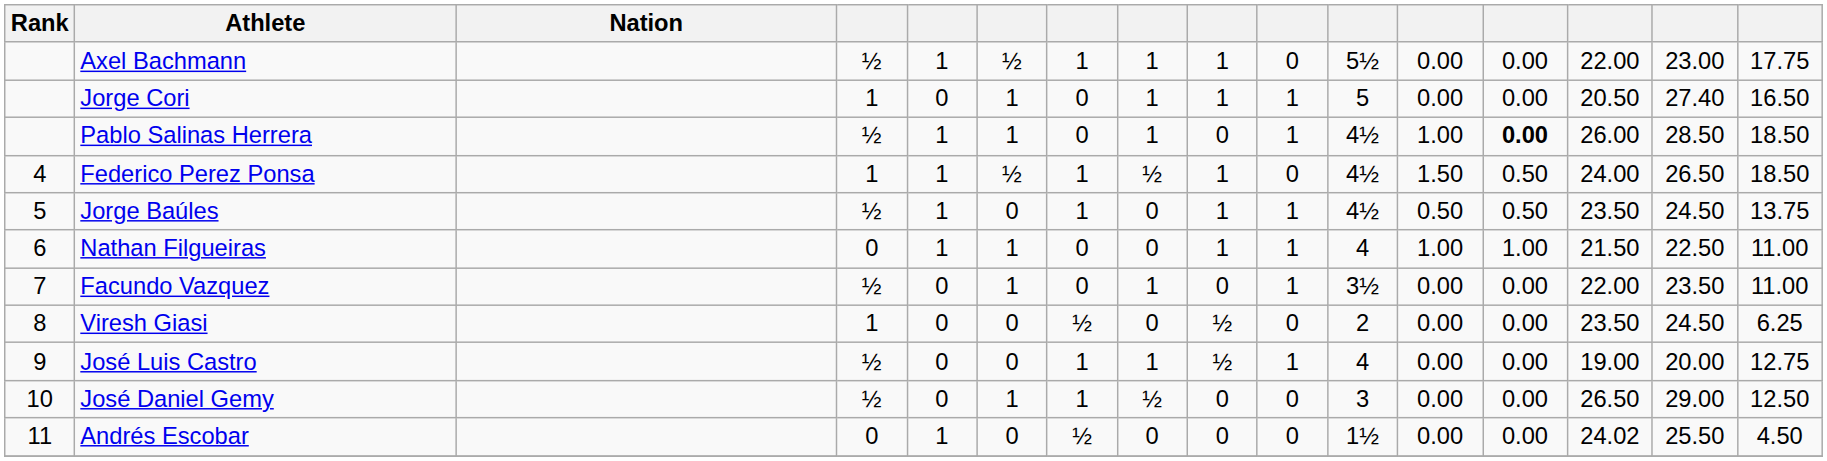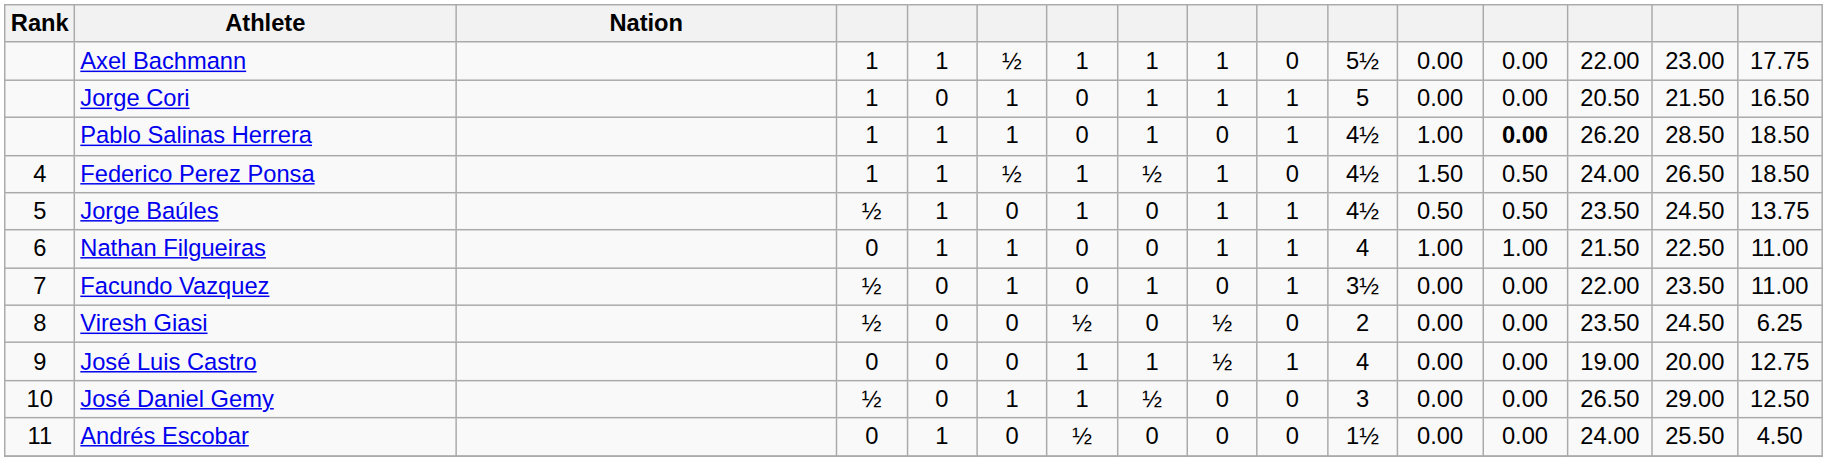 <table class=wikitable style="text-align:center">
 <tr>
 <th width=40>Rank</th>
 <th width=250>Athlete</th>
 <th width=250>Nation</th>
 <th width=40></th>
 <th width=40></th>
 <th width=40></th>
 <th width=40></th>
 <th width=40></th>
 <th width=40></th>
 <th width=40></th>
 <th width=40></th>
 <th width=50></th>
 <th width=50></th>
 <th width=50></th>
 <th width=50></th>
 <th width=50></th>
 </tr>
 <tr>
 <td></td>
 <td align=left><a href='#'>Axel Bachmann</a></td>
 <td align=left></td>
-<td>½</td>
+<td>1</td>
 <td>1</td>
 <td>½</td>
 <td>1</td>
 <td>1</td>
 <td>1</td>
 <td>0</td>
 <td>5½</td>
 <td>0.00</td>
 <td>0.00</td>
 <td>22.00</td>
 <td>23.00</td>
 <td>17.75</td>
 </tr>
 <tr>
 <td></td>
 <td align=left><a href='#'>Jorge Cori</a></td>
 <td align=left></td>
 <td>1</td>
 <td>0</td>
 <td>1</td>
 <td>0</td>
 <td>1</td>
 <td>1</td>
 <td>1</td>
 <td>5</td>
 <td>0.00</td>
 <td>0.00</td>
 <td>20.50</td>
-<td>27.40</td>
+<td>21.50</td>
 <td>16.50</td>
 </tr>
 <tr>
 <td></td>
 <td align=left><a href='#'>Pablo Salinas Herrera</a></td>
 <td align=left></td>
-<td>½</td>
+<td>1</td>
 <td>1</td>
 <td>1</td>
 <td>0</td>
 <td>1</td>
 <td>0</td>
 <td>1</td>
 <td>4½</td>
 <td>1.00</td>
 <td><strong>0.00</strong></td>
-<td>26.00</td>
+<td>26.20</td>
 <td>28.50</td>
 <td>18.50</td>
 </tr>
 <tr>
 <td>4</td>
 <td align=left><a href='#'>Federico Perez Ponsa</a></td>
 <td align=left></td>
 <td>1</td>
 <td>1</td>
 <td>½</td>
 <td>1</td>
 <td>½</td>
 <td>1</td>
 <td>0</td>
 <td>4½</td>
 <td>1.50</td>
 <td>0.50</td>
 <td>24.00</td>
 <td>26.50</td>
 <td>18.50</td>
 </tr>
 <tr>
 <td>5</td>
 <td align=left><a href='#'>Jorge Baúles</a></td>
 <td align=left></td>
 <td>½</td>
 <td>1</td>
 <td>0</td>
 <td>1</td>
 <td>0</td>
 <td>1</td>
 <td>1</td>
 <td>4½</td>
 <td>0.50</td>
 <td>0.50</td>
 <td>23.50</td>
 <td>24.50</td>
 <td>13.75</td>
 </tr>
 <tr>
 <td>6</td>
 <td align=left><a href='#'>Nathan Filgueiras</a></td>
 <td align=left></td>
 <td>0</td>
 <td>1</td>
 <td>1</td>
 <td>0</td>
 <td>0</td>
 <td>1</td>
 <td>1</td>
 <td>4</td>
 <td>1.00</td>
 <td>1.00</td>
 <td>21.50</td>
 <td>22.50</td>
 <td>11.00</td>
 </tr>
 <tr>
 <td>7</td>
 <td align=left><a href='#'>Facundo Vazquez</a></td>
 <td align=left></td>
 <td>½</td>
 <td>0</td>
 <td>1</td>
 <td>0</td>
 <td>1</td>
 <td>0</td>
 <td>1</td>
 <td>3½</td>
 <td>0.00</td>
 <td>0.00</td>
 <td>22.00</td>
 <td>23.50</td>
 <td>11.00</td>
 </tr>
 <tr>
 <td>8</td>
 <td align=left><a href='#'>Viresh Giasi</a></td>
 <td align=left></td>
-<td>1</td>
+<td>½</td>
 <td>0</td>
 <td>0</td>
 <td>½</td>
 <td>0</td>
 <td>½</td>
 <td>0</td>
 <td>2</td>
 <td>0.00</td>
 <td>0.00</td>
 <td>23.50</td>
 <td>24.50</td>
 <td>6.25</td>
 </tr>
 <tr>
 <td>9</td>
 <td align=left><a href='#'>José Luis Castro</a></td>
 <td align=left></td>
-<td>½</td>
+<td>0</td>
 <td>0</td>
 <td>0</td>
 <td>1</td>
 <td>1</td>
 <td>½</td>
 <td>1</td>
 <td>4</td>
 <td>0.00</td>
 <td>0.00</td>
 <td>19.00</td>
 <td>20.00</td>
 <td>12.75</td>
 </tr>
 <tr>
 <td>10</td>
 <td align=left><a href='#'>José Daniel Gemy</a></td>
 <td align=left></td>
 <td>½</td>
 <td>0</td>
 <td>1</td>
 <td>1</td>
 <td>½</td>
 <td>0</td>
 <td>0</td>
 <td>3</td>
 <td>0.00</td>
 <td>0.00</td>
 <td>26.50</td>
 <td>29.00</td>
 <td>12.50</td>
 </tr>
 <tr>
 <td>11</td>
 <td align=left><a href='#'>Andrés Escobar</a></td>
 <td align=left></td>
 <td>0</td>
 <td>1</td>
 <td>0</td>
 <td>½</td>
 <td>0</td>
 <td>0</td>
 <td>0</td>
 <td>1½</td>
 <td>0.00</td>
 <td>0.00</td>
-<td>24.02</td>
+<td>24.00</td>
 <td>25.50</td>
 <td>4.50</td>
 </tr>
 <tr>
 </tr>
 </table>
